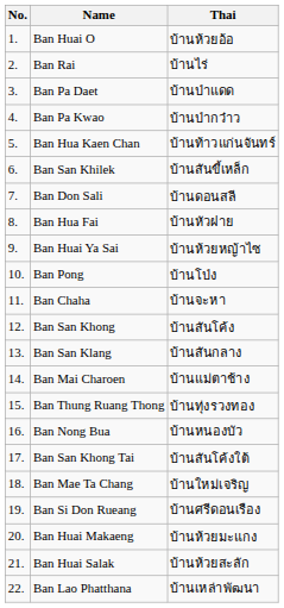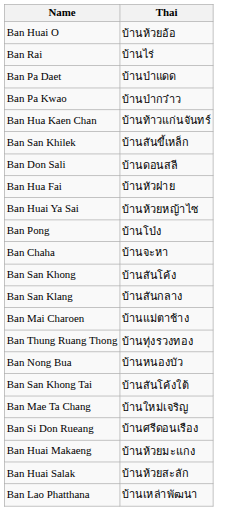 <table class="wikitable sortable">
 <tr>
-<th>No.</th>
 <th>Name</th>
 <th>Thai</th>
 </tr>
 <tr>
-<td>1.</td>
 <td>Ban Huai O</td>
 <td>บ้านห้วยอ้อ</td>
 </tr>
 <tr>
-<td>2.</td>
 <td>Ban Rai</td>
 <td>บ้านไร่</td>
 </tr>
 <tr>
-<td>3.</td>
 <td>Ban Pa Daet</td>
 <td>บ้านป่าแดด</td>
 </tr>
 <tr>
-<td>4.</td>
 <td>Ban Pa Kwao</td>
 <td>บ้านป่ากว๋าว</td>
 </tr>
 <tr>
-<td>5.</td>
 <td>Ban Hua Kaen Chan</td>
 <td>บ้านท้าวแก่นจันทร์</td>
 </tr>
 <tr>
-<td>6.</td>
 <td>Ban San Khilek</td>
 <td>บ้านสันขี้เหล็ก</td>
 </tr>
 <tr>
-<td>7.</td>
 <td>Ban Don Sali</td>
 <td>บ้านดอนสลี</td>
 </tr>
 <tr>
-<td>8.</td>
 <td>Ban Hua Fai</td>
 <td>บ้านหัวฝาย</td>
 </tr>
 <tr>
-<td>9.</td>
 <td>Ban Huai Ya Sai</td>
 <td>บ้านห้วยหญ้าไซ</td>
 </tr>
 <tr>
-<td>10.</td>
 <td>Ban Pong</td>
 <td>บ้านโป่ง</td>
 </tr>
 <tr>
-<td>11.</td>
 <td>Ban Chaha</td>
 <td>บ้านจะหา</td>
 </tr>
 <tr>
-<td>12.</td>
 <td>Ban San Khong</td>
 <td>บ้านสันโค้ง</td>
 </tr>
 <tr>
-<td>13.</td>
 <td>Ban San Klang</td>
 <td>บ้านสันกลาง</td>
 </tr>
 <tr>
-<td>14.</td>
 <td>Ban Mai Charoen</td>
 <td>บ้านแม่ตาช้าง</td>
 </tr>
 <tr>
-<td>15.</td>
 <td>Ban Thung Ruang Thong</td>
 <td>บ้านทุ่งรวงทอง</td>
 </tr>
 <tr>
-<td>16.</td>
 <td>Ban Nong Bua</td>
 <td>บ้านหนองบัว</td>
 </tr>
 <tr>
-<td>17.</td>
 <td>Ban San Khong Tai</td>
 <td>บ้านสันโค้งใต้</td>
 </tr>
 <tr>
-<td>18.</td>
 <td>Ban Mae Ta Chang</td>
 <td>บ้านใหม่เจริญ</td>
 </tr>
 <tr>
-<td>19.</td>
 <td>Ban Si Don Rueang</td>
 <td>บ้านศรีดอนเรือง</td>
 </tr>
 <tr>
-<td>20.</td>
 <td>Ban Huai Makaeng</td>
 <td>บ้านห้วยมะแกง</td>
 </tr>
 <tr>
-<td>21.</td>
 <td>Ban Huai Salak</td>
 <td>บ้านห้วยสะลัก</td>
 </tr>
 <tr>
-<td>22.</td>
 <td>Ban Lao Phatthana</td>
 <td>บ้านเหล่าพัฒนา</td>
 </tr>
 </table>
